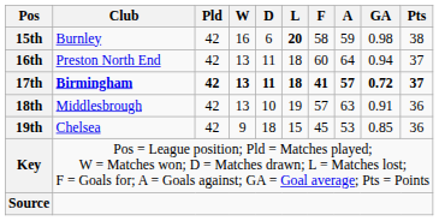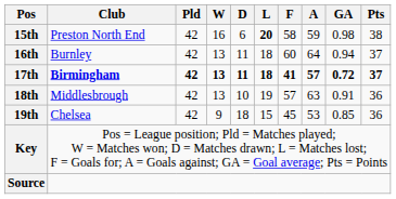 <table class="wikitable" style="text-align:center">
 <tr>
 <th scope="col">Pos</th>
 <th scope="col">Club</th>
 <th scope="col">Pld</th>
 <th scope="col">W</th>
 <th scope="col">D</th>
 <th scope="col">L</th>
 <th scope="col">F</th>
 <th scope="col">A</th>
 <th scope="col">GA</th>
 <th scope="col">Pts</th>
 </tr>
 <tr>
 <th scope="row">15th</th>
-<td align="left"><a href='#'>Burnley</a></td>
+<td align="left"><a href='#'>Preston North End</a></td>
 <td>42</td>
 <td>16</td>
 <td>6</td>
 <td><strong>20</strong></td>
 <td>58</td>
 <td>59</td>
 <td>0.98</td>
 <td>38</td>
 </tr>
 <tr>
 <th scope="row">16th</th>
-<td align="left"><a href='#'>Preston North End</a></td>
+<td align="left"><a href='#'>Burnley</a></td>
 <td>42</td>
 <td>13</td>
 <td>11</td>
 <td>18</td>
 <td>60</td>
 <td>64</td>
 <td>0.94</td>
 <td>37</td>
 </tr>
 <tr style="font-weight:bold">
 <th scope="row">17th</th>
 <td align="left"><a href='#'>Birmingham</a></td>
 <td>42</td>
 <td>13</td>
 <td>11</td>
 <td>18</td>
 <td>41</td>
 <td>57</td>
 <td>0.72</td>
 <td>37</td>
 </tr>
 <tr>
 <th scope="row">18th</th>
 <td align="left"><a href='#'>Middlesbrough</a></td>
 <td>42</td>
 <td>13</td>
 <td>10</td>
 <td>19</td>
 <td>57</td>
 <td>63</td>
 <td>0.91</td>
 <td>36</td>
 </tr>
 <tr>
 <th scope="row">19th</th>
 <td align="left"><a href='#'>Chelsea</a></td>
 <td>42</td>
 <td>9</td>
 <td>18</td>
 <td>15</td>
 <td>45</td>
 <td>53</td>
 <td>0.85</td>
 <td>36</td>
 </tr>
 <tr>
 <th scope="row">Key</th>
 <td colspan="9">Pos = League position; Pld = Matches played;<br>W = Matches won; D = Matches drawn; L = Matches lost;<br>F = Goals for; A = Goals against; GA = <a href='#'>Goal average</a>; Pts = Points</td>
 </tr>
 <tr>
 <th scope="row">Source</th>
 <td colspan="9"></td>
 </tr>
 </table>
